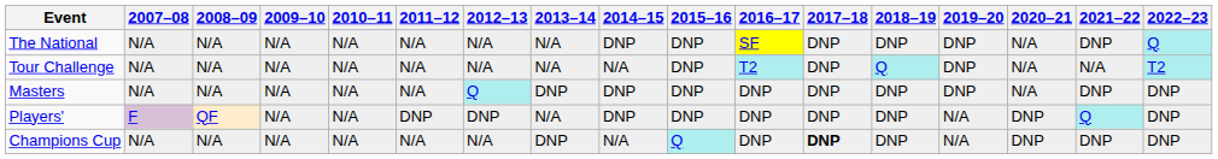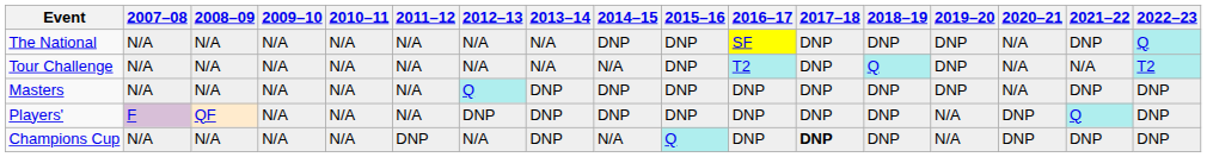 <table class="wikitable" border="1">
 <tr>
 <th>Event</th>
 <th><a href='#'>2007–08</a></th>
 <th><a href='#'>2008–09</a></th>
 <th><a href='#'>2009–10</a></th>
 <th><a href='#'>2010–11</a></th>
 <th><a href='#'>2011–12</a></th>
 <th><a href='#'>2012–13</a></th>
 <th><a href='#'>2013–14</a></th>
 <th><a href='#'>2014–15</a></th>
 <th><a href='#'>2015–16</a></th>
 <th><a href='#'>2016–17</a></th>
 <th><a href='#'>2017–18</a></th>
 <th><a href='#'>2018–19</a></th>
 <th><a href='#'>2019–20</a></th>
 <th><a href='#'>2020–21</a></th>
 <th><a href='#'>2021–22</a></th>
 <th><a href='#'>2022–23</a></th>
 </tr>
 <tr>
 <td><a href='#'>The National</a></td>
 <td style="background:#EFEFEF;">N/A</td>
 <td style="background:#EFEFEF;">N/A</td>
 <td style="background:#EFEFEF;">N/A</td>
 <td style="background:#EFEFEF;">N/A</td>
 <td style="background:#EFEFEF;">N/A</td>
 <td style="background:#EFEFEF;">N/A</td>
 <td style="background:#EFEFEF;">N/A</td>
 <td style="background:#EFEFEF;">DNP</td>
 <td style="background:#EFEFEF;">DNP</td>
 <td style="background:yellow;"><a href='#'>SF</a></td>
 <td style="background:#EFEFEF;">DNP</td>
 <td style="background:#EFEFEF;">DNP</td>
 <td style="background:#EFEFEF;">DNP</td>
 <td style="background:#EFEFEF;">N/A</td>
 <td style="background:#EFEFEF;">DNP</td>
 <td style="background:#afeeee;"><a href='#'>Q</a></td>
 </tr>
 <tr>
 <td><a href='#'>Tour Challenge</a></td>
 <td style="background:#EFEFEF;">N/A</td>
 <td style="background:#EFEFEF;">N/A</td>
 <td style="background:#EFEFEF;">N/A</td>
 <td style="background:#EFEFEF;">N/A</td>
 <td style="background:#EFEFEF;">N/A</td>
 <td style="background:#EFEFEF;">N/A</td>
 <td style="background:#EFEFEF;">N/A</td>
 <td style="background:#EFEFEF;">N/A</td>
 <td style="background:#EFEFEF;">DNP</td>
 <td style="background:#afeeee;"><a href='#'>T2</a></td>
 <td style="background:#EFEFEF;">DNP</td>
 <td style="background:#afeeee;"><a href='#'>Q</a></td>
 <td style="background:#EFEFEF;">DNP</td>
 <td style="background:#EFEFEF;">N/A</td>
 <td style="background:#EFEFEF;">N/A</td>
 <td style="background:#afeeee;"><a href='#'>T2</a></td>
 </tr>
 <tr>
 <td><a href='#'>Masters</a></td>
 <td style="background:#EFEFEF;">N/A</td>
 <td style="background:#EFEFEF;">N/A</td>
 <td style="background:#EFEFEF;">N/A</td>
 <td style="background:#EFEFEF;">N/A</td>
 <td style="background:#EFEFEF;">N/A</td>
 <td style="background:#afeeee;"><a href='#'>Q</a></td>
 <td style="background:#EFEFEF;">DNP</td>
 <td style="background:#EFEFEF;">DNP</td>
 <td style="background:#EFEFEF;">DNP</td>
 <td style="background:#EFEFEF;">DNP</td>
 <td style="background:#EFEFEF;">DNP</td>
 <td style="background:#EFEFEF;">DNP</td>
 <td style="background:#EFEFEF;">DNP</td>
 <td style="background:#EFEFEF;">N/A</td>
 <td style="background:#EFEFEF;">DNP</td>
 <td style="background:#EFEFEF;">DNP</td>
 </tr>
 <tr>
 <td><a href='#'>Players'</a></td>
 <td style="background:#D8BFD8;"><a href='#'>F</a></td>
 <td style="background:#ffebcd;"><a href='#'>QF</a></td>
 <td style="background:#EFEFEF;">N/A</td>
 <td style="background:#EFEFEF;">N/A</td>
+<td style="background:#EFEFEF;">N/A</td>
 <td style="background:#EFEFEF;">DNP</td>
 <td style="background:#EFEFEF;">DNP</td>
-<td style="background:#EFEFEF;">N/A</td>
 <td style="background:#EFEFEF;">DNP</td>
 <td style="background:#EFEFEF;">DNP</td>
 <td style="background:#EFEFEF;">DNP</td>
 <td style="background:#EFEFEF;">DNP</td>
 <td style="background:#EFEFEF;">DNP</td>
 <td style="background:#EFEFEF;">N/A</td>
 <td style="background:#EFEFEF;">DNP</td>
 <td style="background:#afeeee;"><a href='#'>Q</a></td>
 <td style="background:#EFEFEF;">DNP</td>
 </tr>
 <tr>
 <td><a href='#'>Champions Cup</a></td>
 <td style="background:#EFEFEF;">N/A</td>
 <td style="background:#EFEFEF;">N/A</td>
 <td style="background:#EFEFEF;">N/A</td>
 <td style="background:#EFEFEF;">N/A</td>
-<td style="background:#EFEFEF;">N/A</td>
+<td style="background:#EFEFEF;">DNP</td>
 <td style="background:#EFEFEF;">N/A</td>
 <td style="background:#EFEFEF;">DNP</td>
 <td style="background:#EFEFEF;">N/A</td>
 <td style="background:#afeeee;"><a href='#'>Q</a></td>
 <td style="background:#EFEFEF;">DNP</td>
 <td style="background:#EFEFEF;"><strong>DNP</strong></td>
 <td style="background:#EFEFEF;">DNP</td>
 <td style="background:#EFEFEF;">N/A</td>
 <td style="background:#EFEFEF;">DNP</td>
 <td style="background:#EFEFEF;">DNP</td>
 <td style="background:#EFEFEF;">DNP</td>
 </tr>
 </table>
